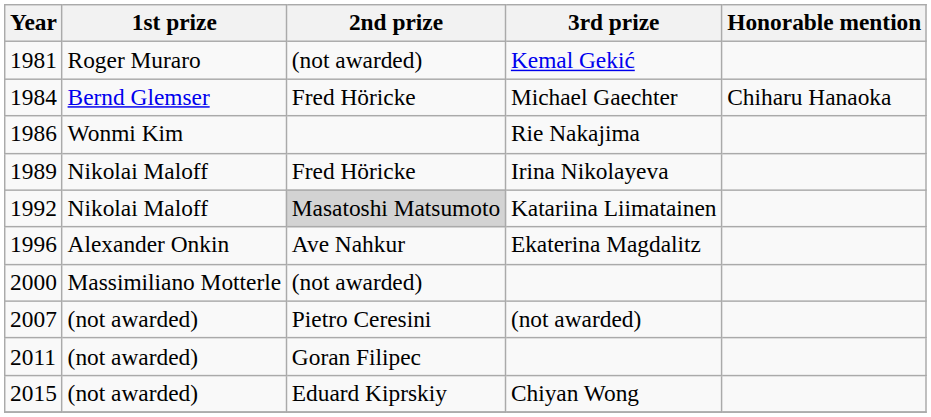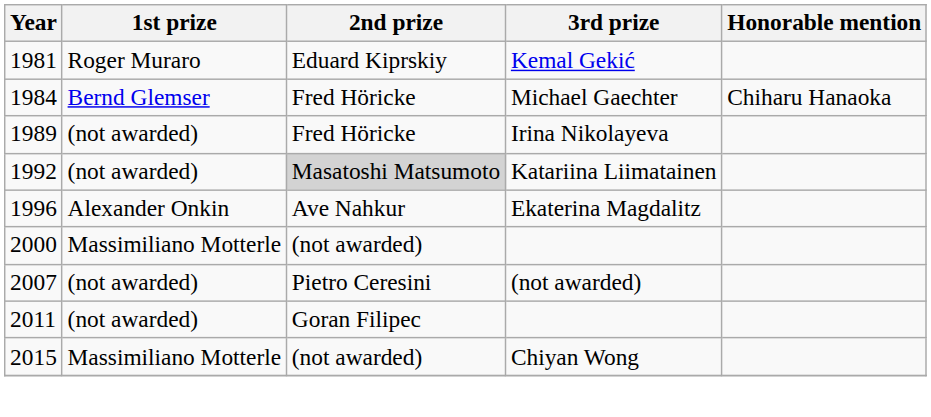 <table class="wikitable">
 <tr>
 <th>Year</th>
 <th>1st prize</th>
 <th>2nd prize</th>
 <th>3rd prize</th>
 <th>Honorable mention</th>
 </tr>
 <tr style="vertical-align: top;">
 <td>1981</td>
 <td>Roger Muraro</td>
-<td>(not awarded)</td>
+<td>Eduard Kiprskiy</td>
 <td><a href='#'>Kemal Gekić</a></td>
 <td></td>
 </tr>
 <tr style="vertical-align: top;">
 <td>1984</td>
 <td><a href='#'>Bernd Glemser</a></td>
 <td>Fred Höricke</td>
 <td>Michael Gaechter</td>
 <td>Chiharu Hanaoka</td>
 </tr>
 <tr style="vertical-align: top;">
-<td>1986</td>
-<td>Wonmi Kim</td>
-<td></td>
-<td>Rie Nakajima</td>
-<td></td>
-</tr>
-<tr style="vertical-align: top;">
 <td>1989</td>
-<td>Nikolai Maloff</td>
+<td>(not awarded)</td>
 <td>Fred Höricke</td>
 <td>Irina Nikolayeva</td>
 <td></td>
 </tr>
 <tr style="vertical-align: top;">
 <td>1992</td>
-<td>Nikolai Maloff</td>
+<td>(not awarded)</td>
 <td style="background: lightgrey;">Masatoshi Matsumoto</td>
 <td>Katariina Liimatainen</td>
 <td></td>
 </tr>
 <tr style="vertical-align: top;">
 <td>1996</td>
 <td>Alexander Onkin</td>
 <td>Ave Nahkur</td>
 <td>Ekaterina Magdalitz</td>
 <td></td>
 </tr>
 <tr style="vertical-align: top;">
 <td>2000</td>
 <td>Massimiliano Motterle</td>
 <td>(not awarded)</td>
 <td></td>
 <td></td>
 </tr>
 <tr style="vertical-align: top;">
 <td>2007</td>
 <td>(not awarded)</td>
 <td>Pietro Ceresini</td>
 <td>(not awarded)</td>
 <td></td>
 </tr>
 <tr style="vertical-align: top;">
 <td>2011</td>
 <td>(not awarded)</td>
 <td>Goran Filipec</td>
 <td></td>
 <td></td>
 </tr>
 <tr style="vertical-align: top;">
 <td>2015</td>
+<td>Massimiliano Motterle</td>
 <td>(not awarded)</td>
-<td>Eduard Kiprskiy</td>
 <td>Chiyan Wong</td>
 <td></td>
 </tr>
 <tr>
 </tr>
 </table>
